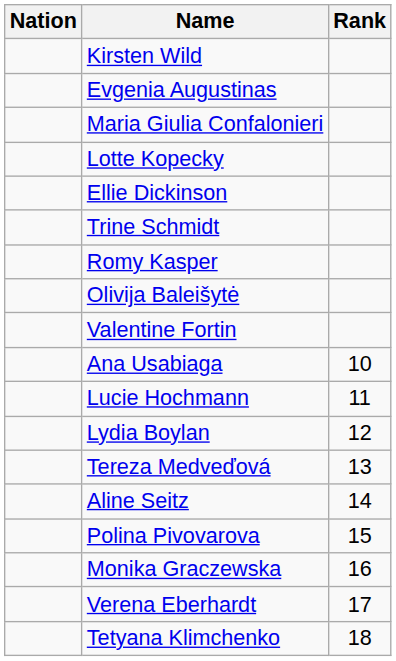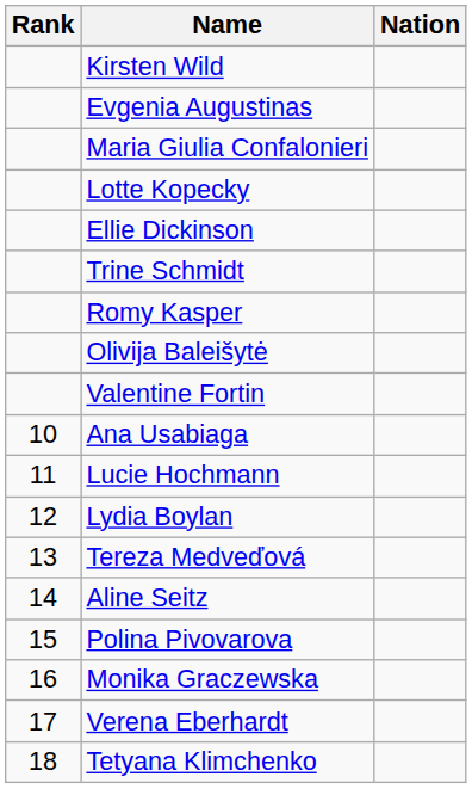 <table class="wikitable sortable" style="text-align:center">
 <tr>
+<th>Rank</th>
+<th>Name</th>
 <th>Nation</th>
-<th>Name</th>
-<th>Rank</th>
 </tr>
 <tr>
+<td></td>
+<td align=left><a href='#'>Kirsten Wild</a></td>
 <td align=left></td>
-<td align=left><a href='#'>Kirsten Wild</a></td>
-<td></td>
 </tr>
 <tr>
+<td></td>
+<td align=left><a href='#'>Evgenia Augustinas</a></td>
 <td align=left></td>
-<td align=left><a href='#'>Evgenia Augustinas</a></td>
-<td></td>
 </tr>
 <tr>
+<td></td>
+<td align=left><a href='#'>Maria Giulia Confalonieri</a></td>
 <td align=left></td>
-<td align=left><a href='#'>Maria Giulia Confalonieri</a></td>
-<td></td>
 </tr>
 <tr>
+<td></td>
+<td align=left><a href='#'>Lotte Kopecky</a></td>
 <td align=left></td>
-<td align=left><a href='#'>Lotte Kopecky</a></td>
-<td></td>
 </tr>
 <tr>
+<td></td>
+<td align=left><a href='#'>Ellie Dickinson</a></td>
 <td align=left></td>
-<td align=left><a href='#'>Ellie Dickinson</a></td>
-<td></td>
 </tr>
 <tr>
+<td></td>
+<td align=left><a href='#'>Trine Schmidt</a></td>
 <td align=left></td>
-<td align=left><a href='#'>Trine Schmidt</a></td>
-<td></td>
 </tr>
 <tr>
+<td></td>
+<td align=left><a href='#'>Romy Kasper</a></td>
 <td align=left></td>
-<td align=left><a href='#'>Romy Kasper</a></td>
-<td></td>
 </tr>
 <tr>
+<td></td>
+<td align=left><a href='#'>Olivija Baleišytė</a></td>
 <td align=left></td>
-<td align=left><a href='#'>Olivija Baleišytė</a></td>
-<td></td>
 </tr>
 <tr>
+<td></td>
+<td align=left><a href='#'>Valentine Fortin</a></td>
 <td align=left></td>
-<td align=left><a href='#'>Valentine Fortin</a></td>
-<td></td>
 </tr>
 <tr>
+<td>10</td>
+<td align=left><a href='#'>Ana Usabiaga</a></td>
 <td align=left></td>
-<td align=left><a href='#'>Ana Usabiaga</a></td>
-<td>10</td>
 </tr>
 <tr>
+<td>11</td>
+<td align=left><a href='#'>Lucie Hochmann</a></td>
 <td align=left></td>
-<td align=left><a href='#'>Lucie Hochmann</a></td>
-<td>11</td>
 </tr>
 <tr>
+<td>12</td>
+<td align=left><a href='#'>Lydia Boylan</a></td>
 <td align=left></td>
-<td align=left><a href='#'>Lydia Boylan</a></td>
-<td>12</td>
 </tr>
 <tr>
+<td>13</td>
+<td align=left><a href='#'>Tereza Medveďová</a></td>
 <td align=left></td>
-<td align=left><a href='#'>Tereza Medveďová</a></td>
-<td>13</td>
 </tr>
 <tr>
+<td>14</td>
+<td align=left><a href='#'>Aline Seitz</a></td>
 <td align=left></td>
-<td align=left><a href='#'>Aline Seitz</a></td>
-<td>14</td>
 </tr>
 <tr>
+<td>15</td>
+<td align=left><a href='#'>Polina Pivovarova</a></td>
 <td align=left></td>
-<td align=left><a href='#'>Polina Pivovarova</a></td>
-<td>15</td>
 </tr>
 <tr>
+<td>16</td>
+<td align=left><a href='#'>Monika Graczewska</a></td>
 <td align=left></td>
-<td align=left><a href='#'>Monika Graczewska</a></td>
-<td>16</td>
 </tr>
 <tr>
+<td>17</td>
+<td align=left><a href='#'>Verena Eberhardt</a></td>
 <td align=left></td>
-<td align=left><a href='#'>Verena Eberhardt</a></td>
-<td>17</td>
 </tr>
 <tr>
+<td>18</td>
+<td align=left><a href='#'>Tetyana Klimchenko</a></td>
 <td align=left></td>
-<td align=left><a href='#'>Tetyana Klimchenko</a></td>
-<td>18</td>
 </tr>
 </table>
